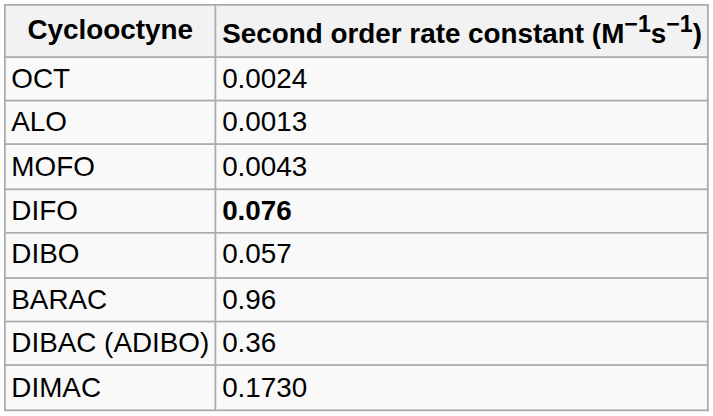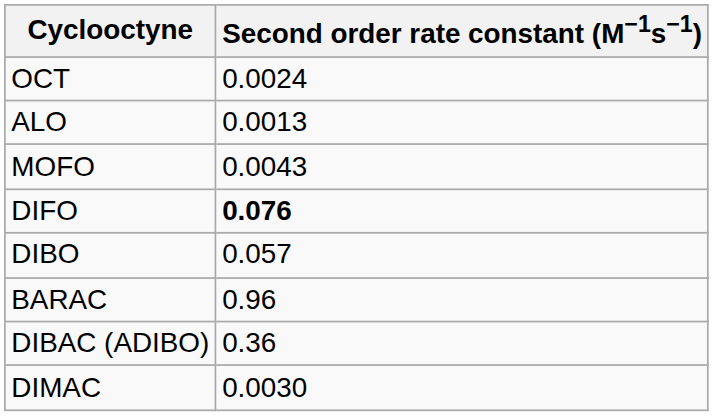 <table class="wikitable">
 <tr>
 <th>Cyclooctyne</th>
 <th>Second order rate constant (M<sup>−1</sup>s<sup>−1</sup>)</th>
 </tr>
 <tr>
 <td>OCT</td>
 <td>0.0024</td>
 </tr>
 <tr>
 <td>ALO</td>
 <td>0.0013</td>
 </tr>
 <tr>
 <td>MOFO</td>
 <td>0.0043</td>
 </tr>
 <tr>
 <td>DIFO</td>
 <td><strong>0.076</strong></td>
 </tr>
 <tr>
 <td>DIBO</td>
 <td>0.057</td>
 </tr>
 <tr>
 <td>BARAC</td>
 <td>0.96</td>
 </tr>
 <tr>
 <td>DIBAC (ADIBO)</td>
 <td>0.36</td>
 </tr>
 <tr>
 <td>DIMAC</td>
-<td>0.1730</td>
+<td>0.0030</td>
 </tr>
 </table>
